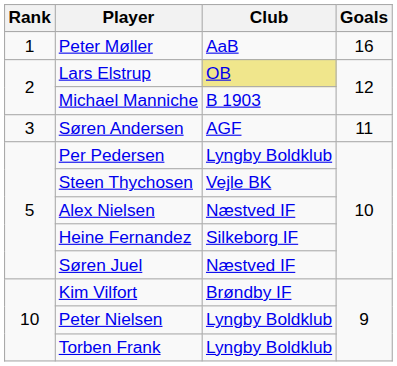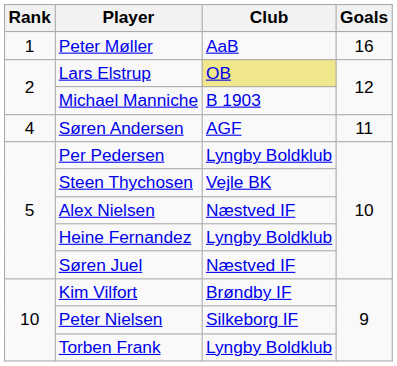 <table class="wikitable" style="text-align: center;">
 <tr>
 <th>Rank</th>
 <th>Player</th>
 <th>Club</th>
 <th>Goals</th>
 </tr>
 <tr>
 <td>1</td>
 <td align="left"> <a href='#'>Peter Møller</a></td>
 <td align="left"><a href='#'>AaB</a></td>
 <td>16</td>
 </tr>
 <tr>
 <td rowspan="2">2</td>
 <td align="left"> <a href='#'>Lars Elstrup</a></td>
 <td align="left" style="background: khaki;"><a href='#'>OB</a></td>
 <td rowspan="2">12</td>
 </tr>
 <tr>
 <td align="left"> <a href='#'>Michael Manniche</a></td>
 <td align="left"><a href='#'>B 1903</a></td>
 </tr>
 <tr>
-<td>3</td>
+<td>4</td>
 <td align="left"> <a href='#'>Søren Andersen</a></td>
 <td align="left"><a href='#'>AGF</a></td>
 <td>11</td>
 </tr>
 <tr>
 <td rowspan="5">5</td>
 <td align="left"> <a href='#'>Per Pedersen</a></td>
 <td align="left"><a href='#'>Lyngby Boldklub</a></td>
 <td rowspan="5">10</td>
 </tr>
 <tr>
 <td align="left"> <a href='#'>Steen Thychosen</a></td>
 <td align="left"><a href='#'>Vejle BK</a></td>
 </tr>
 <tr>
 <td align="left"> <a href='#'>Alex Nielsen</a></td>
 <td align="left"><a href='#'>Næstved IF</a></td>
 </tr>
 <tr>
 <td align="left"> <a href='#'>Heine Fernandez</a></td>
-<td align="left"><a href='#'>Silkeborg IF</a></td>
+<td align="left"><a href='#'>Lyngby Boldklub</a></td>
 </tr>
 <tr>
 <td align="left"> <a href='#'>Søren Juel</a></td>
 <td align="left"><a href='#'>Næstved IF</a></td>
 </tr>
 <tr>
 <td rowspan="3">10</td>
 <td align="left"> <a href='#'>Kim Vilfort</a></td>
 <td align="left"><a href='#'>Brøndby IF</a></td>
 <td rowspan="3">9</td>
 </tr>
 <tr>
 <td align="left"> <a href='#'>Peter Nielsen</a></td>
-<td align="left"><a href='#'>Lyngby Boldklub</a></td>
+<td align="left"><a href='#'>Silkeborg IF</a></td>
 </tr>
 <tr>
 <td align="left"> <a href='#'>Torben Frank</a></td>
 <td align="left"><a href='#'>Lyngby Boldklub</a></td>
 </tr>
 </table>
